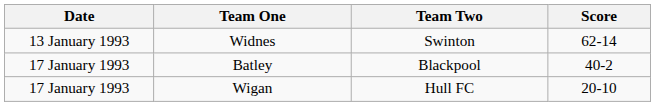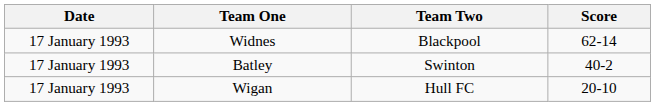 <table class="wikitable" style="text-align: center">
 <tr>
 <th width=150>Date</th>
 <th width=200>Team One</th>
 <th width=200>Team Two</th>
 <th width=100>Score</th>
 </tr>
 <tr>
-<td>13 January 1993</td>
+<td>17 January 1993</td>
 <td>Widnes</td>
-<td>Swinton</td>
+<td>Blackpool</td>
 <td>62-14</td>
 </tr>
 <tr>
 <td>17 January 1993</td>
 <td>Batley</td>
-<td>Blackpool</td>
+<td>Swinton</td>
 <td>40-2</td>
 </tr>
 <tr>
 <td>17 January 1993</td>
 <td>Wigan</td>
 <td>Hull FC</td>
 <td>20-10</td>
 </tr>
 </table>
